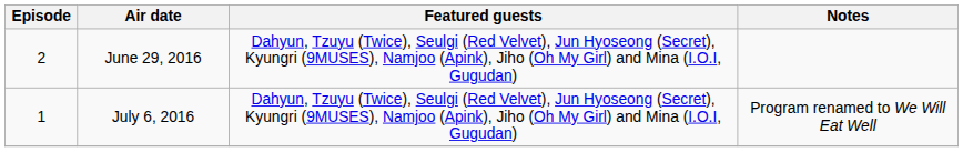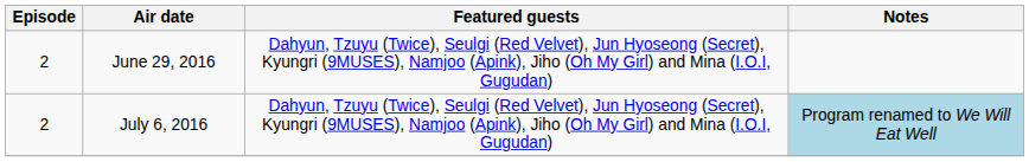 <table class="wikitable" style="text-align:center;" width="1000px">
 <tr>
 <th width="70">Episode</th>
 <th width="170">Air date</th>
 <th width="600">Featured guests</th>
 <th width="250">Notes</th>
 </tr>
 <tr>
 <td>2</td>
 <td>June 29, 2016</td>
 <td><a href='#'>Dahyun</a>, <a href='#'>Tzuyu</a> (<a href='#'>Twice</a>), <a href='#'>Seulgi</a> (<a href='#'>Red Velvet</a>), <a href='#'>Jun Hyoseong</a> (<a href='#'>Secret</a>), Kyungri (<a href='#'>9MUSES</a>), <a href='#'>Namjoo</a> (<a href='#'>Apink</a>), Jiho (<a href='#'>Oh My Girl</a>) and Mina (<a href='#'>I.O.I</a>, <a href='#'>Gugudan</a>)</td>
 <td></td>
 </tr>
 <tr>
-<td>1</td>
+<td>2</td>
 <td>July 6, 2016</td>
 <td><a href='#'>Dahyun</a>, <a href='#'>Tzuyu</a> (<a href='#'>Twice</a>), <a href='#'>Seulgi</a> (<a href='#'>Red Velvet</a>), <a href='#'>Jun Hyoseong</a> (<a href='#'>Secret</a>), Kyungri (<a href='#'>9MUSES</a>), <a href='#'>Namjoo</a> (<a href='#'>Apink</a>), Jiho (<a href='#'>Oh My Girl</a>) and Mina (<a href='#'>I.O.I</a>, <a href='#'>Gugudan</a>)</td>
-<td>Program renamed to <em>We Will Eat Well</em></td>
+<td style="background: lightblue;">Program renamed to <em>We Will Eat Well</em></td>
 </tr>
 <tr>
 </tr>
 </table>
